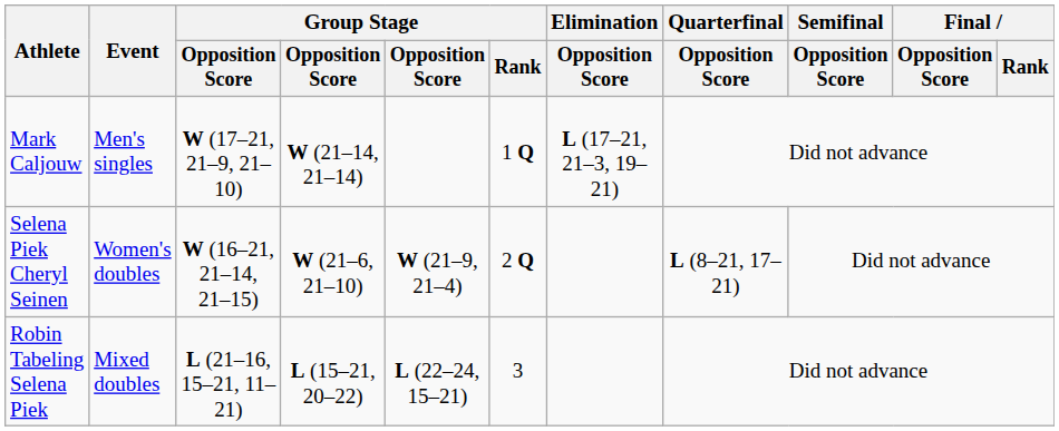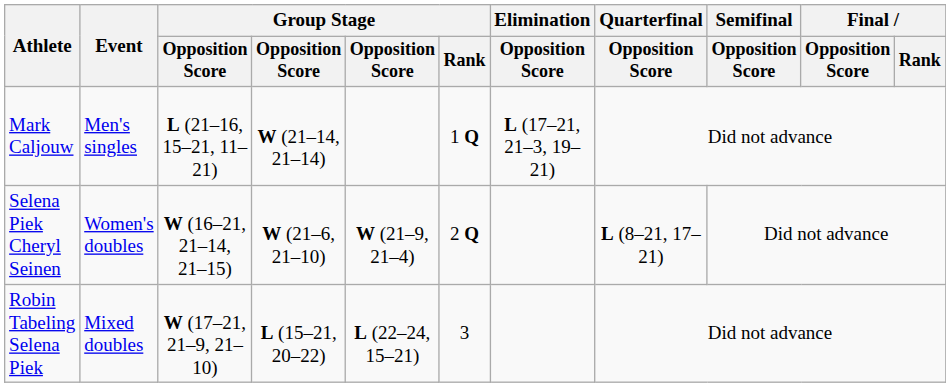 <table class="wikitable" style="font-size:90%">
 <tr>
 <th rowspan=2>Athlete</th>
 <th rowspan=2>Event</th>
 <th colspan=4>Group Stage</th>
 <th>Elimination</th>
 <th>Quarterfinal</th>
 <th>Semifinal</th>
 <th colspan=2>Final / </th>
 </tr>
 <tr style="font-size:95%">
 <th>Opposition<br>Score</th>
 <th>Opposition<br>Score</th>
 <th>Opposition<br>Score</th>
 <th>Rank</th>
 <th>Opposition<br>Score</th>
 <th>Opposition<br>Score</th>
 <th>Opposition<br>Score</th>
 <th>Opposition<br>Score</th>
 <th>Rank</th>
 </tr>
 <tr align=center>
 <td align=left><a href='#'>Mark Caljouw</a></td>
 <td align=left><a href='#'>Men's singles</a></td>
-<td><br><strong>W</strong> (17–21, 21–9, 21–10)</td>
+<td><br><strong>L</strong> (21–16, 15–21, 11–21)</td>
 <td><br><strong>W</strong> (21–14, 21–14)</td>
 <td></td>
 <td>1 <strong>Q</strong></td>
 <td><br><strong>L</strong> (17–21, 21–3, 19–21)</td>
 <td colspan=4>Did not advance</td>
 </tr>
 <tr align=center>
 <td align=left><a href='#'>Selena Piek</a><br><a href='#'>Cheryl Seinen</a></td>
 <td align="left"><a href='#'>Women's doubles</a></td>
 <td><br><strong>W</strong> (16–21, 21–14, 21–15)</td>
 <td><br><strong>W</strong> (21–6, 21–10)</td>
 <td><br><strong>W</strong> (21–9, 21–4)</td>
 <td>2 <strong>Q</strong></td>
 <td></td>
 <td><br><strong>L</strong> (8–21, 17–21)</td>
 <td colspan=3>Did not advance</td>
 </tr>
 <tr align=center>
 <td align=left><a href='#'>Robin Tabeling</a><br><a href='#'>Selena Piek</a></td>
 <td align="left"><a href='#'>Mixed doubles</a></td>
-<td><br><strong>L</strong> (21–16, 15–21, 11–21)</td>
+<td><br><strong>W</strong> (17–21, 21–9, 21–10)</td>
 <td><br><strong>L</strong> (15–21, 20–22)</td>
 <td><br><strong>L</strong> (22–24, 15–21)</td>
 <td>3</td>
 <td></td>
 <td colspan=4>Did not advance</td>
 </tr>
 </table>
